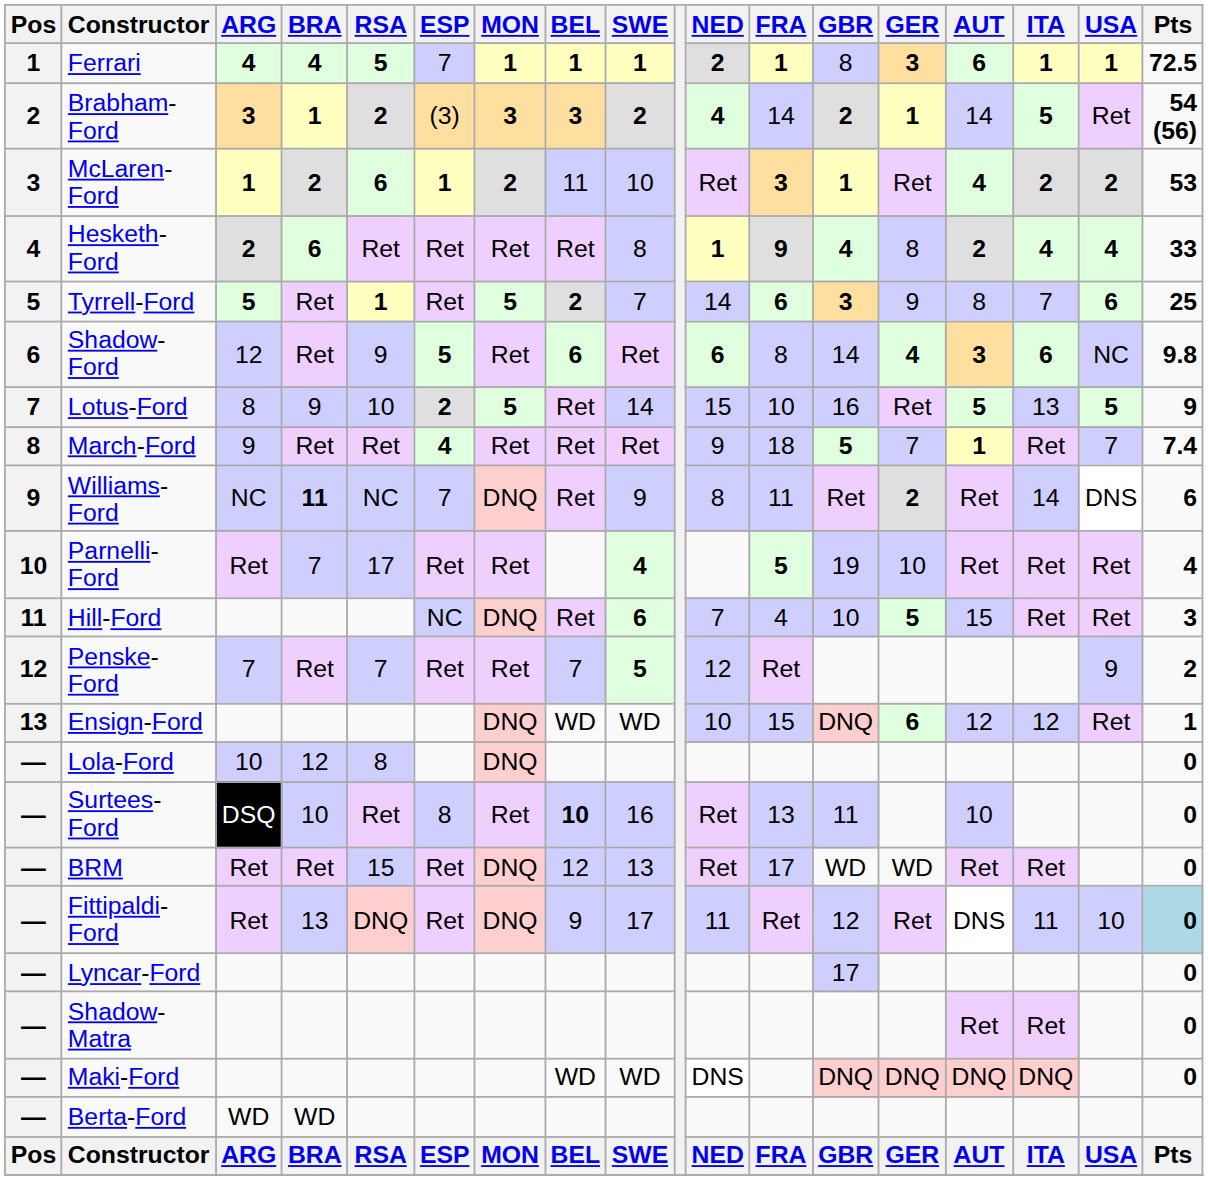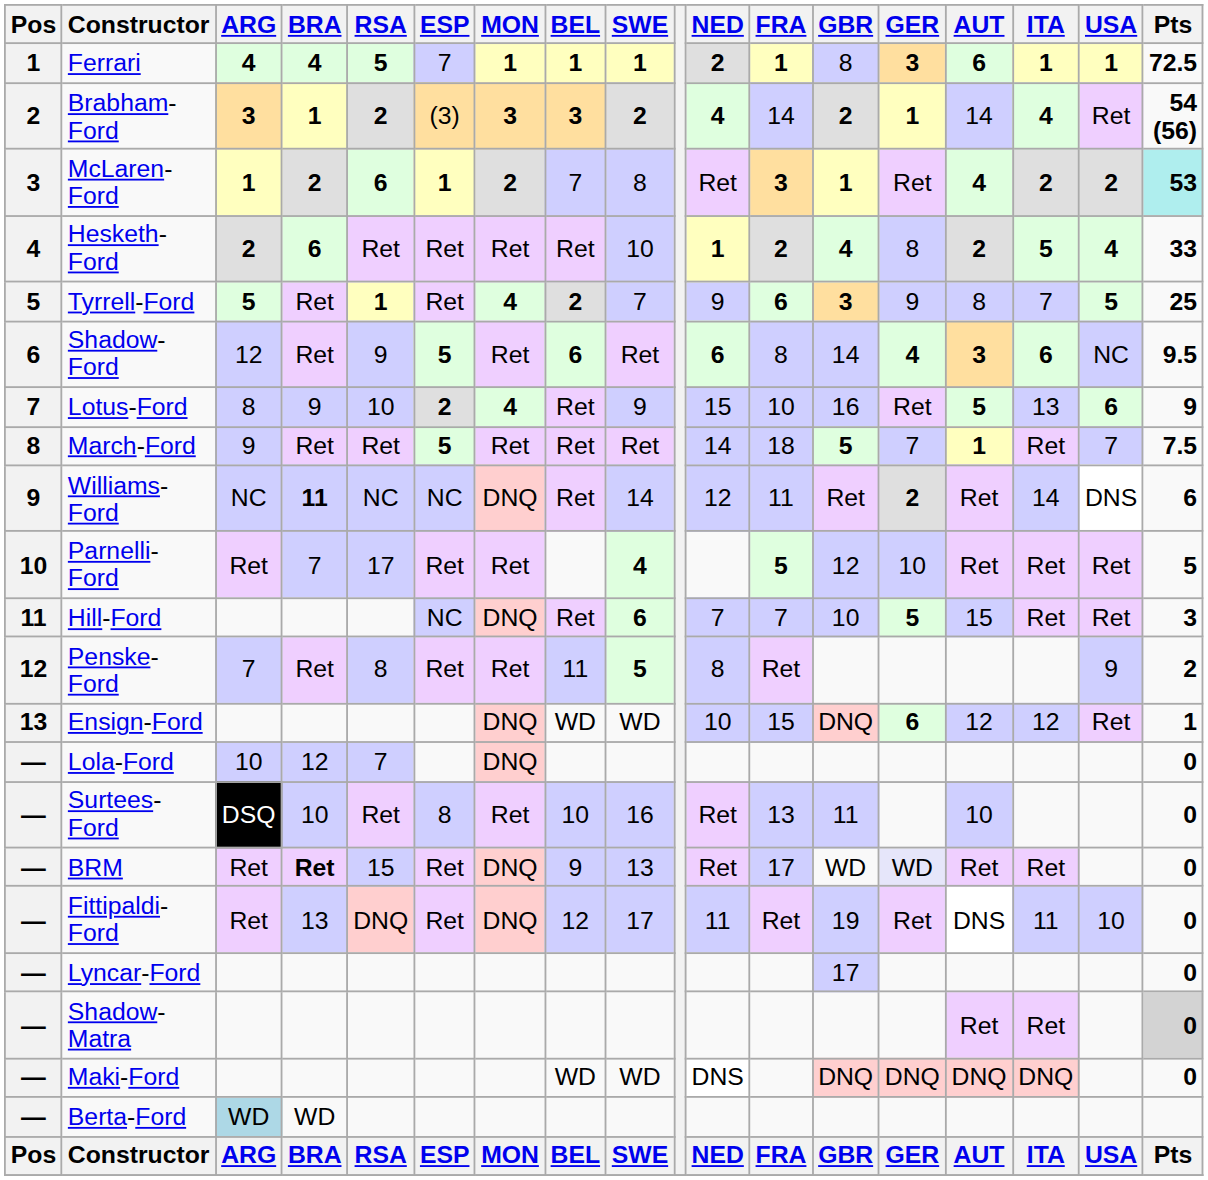 <table class="wikitable" style="font-size: 85%; text-align:center;">
 <tr valign="top">
 <th valign="middle">Pos</th>
 <th valign="middle">Constructor</th>
 <th><a href='#'>ARG</a><br></th>
 <th><a href='#'>BRA</a><br></th>
 <th><a href='#'>RSA</a><br></th>
 <th><a href='#'>ESP</a><br></th>
 <th><a href='#'>MON</a><br></th>
 <th><a href='#'>BEL</a><br></th>
 <th><a href='#'>SWE</a><br></th>
 <th rowspan="23"></th>
 <th><a href='#'>NED</a><br></th>
 <th><a href='#'>FRA</a><br></th>
 <th><a href='#'>GBR</a><br></th>
 <th><a href='#'>GER</a><br></th>
 <th><a href='#'>AUT</a><br></th>
 <th><a href='#'>ITA</a><br></th>
 <th><a href='#'>USA</a><br></th>
 <th valign="middle">Pts</th>
 </tr>
 <tr>
 <th>1</th>
 <td align="left"> <a href='#'>Ferrari</a></td>
 <td style="background:#dfffdf;"><strong>4</strong></td>
 <td style="background:#dfffdf;"><strong>4</strong></td>
 <td style="background:#dfffdf;"><strong>5</strong></td>
 <td style="background:#cfcfff;">7</td>
 <td style="background:#ffffbf;"><strong>1</strong></td>
 <td style="background:#ffffbf;"><strong>1</strong></td>
 <td style="background:#ffffbf;"><strong>1</strong></td>
 <td style="background:#dfdfdf;"><strong>2</strong></td>
 <td style="background:#ffffbf;"><strong>1</strong></td>
 <td style="background:#cfcfff;">8</td>
 <td style="background:#ffdf9f;"><strong>3</strong></td>
 <td style="background:#dfffdf;"><strong>6</strong></td>
 <td style="background:#ffffbf;"><strong>1</strong></td>
 <td style="background:#ffffbf;"><strong>1</strong></td>
 <td align="right"><strong>72.5</strong></td>
 </tr>
 <tr>
 <th>2</th>
 <td align="left"> <a href='#'>Brabham</a>-<a href='#'>Ford</a></td>
 <td style="background:#ffdf9f;"><strong>3</strong></td>
 <td style="background:#ffffbf;"><strong>1</strong></td>
 <td style="background:#dfdfdf;"><strong>2</strong></td>
 <td style="background:#ffdf9f;">(3)</td>
 <td style="background:#ffdf9f;"><strong>3</strong></td>
 <td style="background:#ffdf9f;"><strong>3</strong></td>
 <td style="background:#dfdfdf;"><strong>2</strong></td>
 <td style="background:#dfffdf;"><strong>4</strong></td>
 <td style="background:#cfcfff;">14</td>
 <td style="background:#dfdfdf;"><strong>2</strong></td>
 <td style="background:#ffffbf;"><strong>1</strong></td>
 <td style="background:#cfcfff;">14</td>
-<td style="background:#dfffdf;"><strong>5</strong></td>
+<td style="background:#dfffdf;"><strong>4</strong></td>
 <td style="background:#efcfff;">Ret</td>
 <td align="right"><strong>54 (56)</strong></td>
 </tr>
 <tr>
 <th>3</th>
 <td align="left"> <a href='#'>McLaren</a>-<a href='#'>Ford</a></td>
 <td style="background:#ffffbf;"><strong>1</strong></td>
 <td style="background:#dfdfdf;"><strong>2</strong></td>
 <td style="background:#dfffdf;"><strong>6</strong></td>
 <td style="background:#ffffbf;"><strong>1</strong></td>
 <td style="background:#dfdfdf;"><strong>2</strong></td>
-<td style="background:#cfcfff;">11</td>
-<td style="background:#cfcfff;">10</td>
+<td style="background:#cfcfff;">7</td>
+<td style="background:#cfcfff;">8</td>
 <td style="background:#efcfff;">Ret</td>
 <td style="background:#ffdf9f;"><strong>3</strong></td>
 <td style="background:#ffffbf;"><strong>1</strong></td>
 <td style="background:#efcfff;">Ret</td>
 <td style="background:#dfffdf;"><strong>4</strong></td>
 <td style="background:#dfdfdf;"><strong>2</strong></td>
 <td style="background:#dfdfdf;"><strong>2</strong></td>
-<td align="right"><strong>53</strong></td>
+<td align="right" style="background: paleturquoise;"><strong>53</strong></td>
 </tr>
 <tr>
 <th>4</th>
 <td align="left"> <a href='#'>Hesketh</a>-<a href='#'>Ford</a></td>
 <td style="background:#dfdfdf;"><strong>2</strong></td>
 <td style="background:#dfffdf;"><strong>6</strong></td>
 <td style="background:#efcfff;">Ret</td>
 <td style="background:#efcfff;">Ret</td>
 <td style="background:#efcfff;">Ret</td>
 <td style="background:#efcfff;">Ret</td>
-<td style="background:#cfcfff;">8</td>
+<td style="background:#cfcfff;">10</td>
 <td style="background:#ffffbf;"><strong>1</strong></td>
-<td style="background:#dfdfdf;"><strong>9</strong></td>
+<td style="background:#dfdfdf;"><strong>2</strong></td>
 <td style="background:#dfffdf;"><strong>4</strong></td>
 <td style="background:#cfcfff;">8</td>
 <td style="background:#dfdfdf;"><strong>2</strong></td>
-<td style="background:#dfffdf;"><strong>4</strong></td>
+<td style="background:#dfffdf;"><strong>5</strong></td>
 <td style="background:#dfffdf;"><strong>4</strong></td>
 <td align="right"><strong>33</strong></td>
 </tr>
 <tr>
 <th>5</th>
 <td align="left"> <a href='#'>Tyrrell</a>-<a href='#'>Ford</a></td>
 <td style="background:#dfffdf;"><strong>5</strong></td>
 <td style="background:#efcfff;">Ret</td>
 <td style="background:#ffffbf;"><strong>1</strong></td>
 <td style="background:#efcfff;">Ret</td>
-<td style="background:#dfffdf;"><strong>5</strong></td>
+<td style="background:#dfffdf;"><strong>4</strong></td>
 <td style="background:#dfdfdf;"><strong>2</strong></td>
 <td style="background:#cfcfff;">7</td>
-<td style="background:#cfcfff;">14</td>
+<td style="background:#cfcfff;">9</td>
 <td style="background:#dfffdf;"><strong>6</strong></td>
 <td style="background:#ffdf9f;"><strong>3</strong></td>
 <td style="background:#cfcfff;">9</td>
 <td style="background:#cfcfff;">8</td>
 <td style="background:#cfcfff;">7</td>
-<td style="background:#dfffdf;"><strong>6</strong></td>
+<td style="background:#dfffdf;"><strong>5</strong></td>
 <td align="right"><strong>25</strong></td>
 </tr>
 <tr>
 <th>6</th>
 <td align="left"> <a href='#'>Shadow</a>-<a href='#'>Ford</a></td>
 <td style="background:#cfcfff;">12</td>
 <td style="background:#efcfff;">Ret</td>
 <td style="background:#cfcfff;">9</td>
 <td style="background:#dfffdf;"><strong>5</strong></td>
 <td style="background:#efcfff;">Ret</td>
 <td style="background:#dfffdf;"><strong>6</strong></td>
 <td style="background:#efcfff;">Ret</td>
 <td style="background:#dfffdf;"><strong>6</strong></td>
 <td style="background:#cfcfff;">8</td>
 <td style="background:#cfcfff;">14</td>
 <td style="background:#dfffdf;"><strong>4</strong></td>
 <td style="background:#ffdf9f;"><strong>3</strong></td>
 <td style="background:#dfffdf;"><strong>6</strong></td>
 <td style="background:#cfcfff;">NC</td>
-<td align="right"><strong>9.8</strong></td>
+<td align="right"><strong>9.5</strong></td>
 </tr>
 <tr>
 <th>7</th>
 <td align="left"> <a href='#'>Lotus</a>-<a href='#'>Ford</a></td>
 <td style="background:#cfcfff;">8</td>
 <td style="background:#cfcfff;">9</td>
 <td style="background:#cfcfff;">10</td>
 <td style="background:#dfdfdf;"><strong>2</strong></td>
-<td style="background:#dfffdf;"><strong>5</strong></td>
+<td style="background:#dfffdf;"><strong>4</strong></td>
 <td style="background:#efcfff;">Ret</td>
-<td style="background:#cfcfff;">14</td>
+<td style="background:#cfcfff;">9</td>
 <td style="background:#cfcfff;">15</td>
 <td style="background:#cfcfff;">10</td>
 <td style="background:#cfcfff;">16</td>
 <td style="background:#efcfff;">Ret</td>
 <td style="background:#dfffdf;"><strong>5</strong></td>
 <td style="background:#cfcfff;">13</td>
-<td style="background:#dfffdf;"><strong>5</strong></td>
+<td style="background:#dfffdf;"><strong>6</strong></td>
 <td align="right"><strong>9</strong></td>
 </tr>
 <tr>
 <th>8</th>
 <td align="left"> <a href='#'>March</a>-<a href='#'>Ford</a></td>
 <td style="background:#cfcfff;">9</td>
 <td style="background:#efcfff;">Ret</td>
 <td style="background:#efcfff;">Ret</td>
-<td style="background:#dfffdf;"><strong>4</strong></td>
+<td style="background:#dfffdf;"><strong>5</strong></td>
 <td style="background:#efcfff;">Ret</td>
 <td style="background:#efcfff;">Ret</td>
 <td style="background:#efcfff;">Ret</td>
-<td style="background:#cfcfff;">9</td>
+<td style="background:#cfcfff;">14</td>
 <td style="background:#cfcfff;">18</td>
 <td style="background:#dfffdf;"><strong>5</strong></td>
 <td style="background:#cfcfff;">7</td>
 <td style="background:#ffffbf;"><strong>1</strong></td>
 <td style="background:#efcfff;">Ret</td>
 <td style="background:#cfcfff;">7</td>
-<td align="right"><strong>7.4</strong></td>
+<td align="right"><strong>7.5</strong></td>
 </tr>
 <tr>
 <th>9</th>
 <td align="left"> <a href='#'>Williams</a>-<a href='#'>Ford</a></td>
 <td style="background:#cfcfff;">NC</td>
 <td style="background:#cfcfff;"><strong>11</strong></td>
 <td style="background:#cfcfff;">NC</td>
-<td style="background:#cfcfff;">7</td>
+<td style="background:#cfcfff;">NC</td>
 <td style="background:#ffcfcf;">DNQ</td>
 <td style="background:#efcfff;">Ret</td>
-<td style="background:#cfcfff;">9</td>
-<td style="background:#cfcfff;">8</td>
+<td style="background:#cfcfff;">14</td>
+<td style="background:#cfcfff;">12</td>
 <td style="background:#cfcfff;">11</td>
 <td style="background:#efcfff;">Ret</td>
 <td style="background:#dfdfdf;"><strong>2</strong></td>
 <td style="background:#efcfff;">Ret</td>
 <td style="background:#cfcfff;">14</td>
 <td style="background:#ffffff;">DNS</td>
 <td align="right"><strong>6</strong></td>
 </tr>
 <tr>
 <th>10</th>
 <td align="left"> <a href='#'>Parnelli</a>-<a href='#'>Ford</a></td>
 <td style="background:#efcfff;">Ret</td>
 <td style="background:#cfcfff;">7</td>
 <td style="background:#cfcfff;">17</td>
 <td style="background:#efcfff;">Ret</td>
 <td style="background:#efcfff;">Ret</td>
 <td></td>
 <td style="background:#dfffdf;"><strong>4</strong></td>
 <td></td>
 <td style="background:#dfffdf;"><strong>5</strong></td>
-<td style="background:#cfcfff;">19</td>
+<td style="background:#cfcfff;">12</td>
 <td style="background:#cfcfff;">10</td>
 <td style="background:#efcfff;">Ret</td>
 <td style="background:#efcfff;">Ret</td>
 <td style="background:#efcfff;">Ret</td>
-<td align="right"><strong>4</strong></td>
+<td align="right"><strong>5</strong></td>
 </tr>
 <tr>
 <th>11</th>
 <td align="left"> <a href='#'>Hill</a>-<a href='#'>Ford</a></td>
 <td></td>
 <td></td>
 <td></td>
 <td style="background:#cfcfff;">NC</td>
 <td style="background:#ffcfcf;">DNQ</td>
 <td style="background:#efcfff;">Ret</td>
 <td style="background:#dfffdf;"><strong>6</strong></td>
 <td style="background:#cfcfff;">7</td>
-<td style="background:#cfcfff;">4</td>
+<td style="background:#cfcfff;">7</td>
 <td style="background:#cfcfff;">10</td>
 <td style="background:#dfffdf;"><strong>5</strong></td>
 <td style="background:#cfcfff;">15</td>
 <td style="background:#efcfff;">Ret</td>
 <td style="background:#efcfff;">Ret</td>
 <td align="right"><strong>3</strong></td>
 </tr>
 <tr>
 <th>12</th>
 <td align="left"> <a href='#'>Penske</a>-<a href='#'>Ford</a></td>
 <td style="background:#cfcfff;">7</td>
 <td style="background:#efcfff;">Ret</td>
-<td style="background:#cfcfff;">7</td>
+<td style="background:#cfcfff;">8</td>
 <td style="background:#efcfff;">Ret</td>
 <td style="background:#efcfff;">Ret</td>
-<td style="background:#cfcfff;">7</td>
+<td style="background:#cfcfff;">11</td>
 <td style="background:#dfffdf;"><strong>5</strong></td>
-<td style="background:#cfcfff;">12</td>
+<td style="background:#cfcfff;">8</td>
 <td style="background:#efcfff;">Ret</td>
 <td></td>
 <td></td>
 <td></td>
 <td></td>
 <td style="background:#cfcfff;">9</td>
 <td align="right"><strong>2</strong></td>
 </tr>
 <tr>
 <th>13</th>
 <td align="left"> <a href='#'>Ensign</a>-<a href='#'>Ford</a></td>
 <td></td>
 <td></td>
 <td></td>
 <td></td>
 <td style="background:#ffcfcf;">DNQ</td>
 <td>WD</td>
 <td>WD</td>
 <td style="background:#cfcfff;">10</td>
 <td style="background:#cfcfff;">15</td>
 <td style="background:#ffcfcf;">DNQ</td>
 <td style="background:#dfffdf;"><strong>6</strong></td>
 <td style="background:#cfcfff;">12</td>
 <td style="background:#cfcfff;">12</td>
 <td style="background:#efcfff;">Ret</td>
 <td align="right"><strong>1</strong></td>
 </tr>
 <tr>
 <th>—</th>
 <td align="left"> <a href='#'>Lola</a>-<a href='#'>Ford</a></td>
 <td style="background:#cfcfff;">10</td>
 <td style="background:#cfcfff;">12</td>
-<td style="background:#cfcfff;">8</td>
+<td style="background:#cfcfff;">7</td>
 <td></td>
 <td style="background:#ffcfcf;">DNQ</td>
 <td></td>
 <td></td>
 <td></td>
 <td></td>
 <td></td>
 <td></td>
 <td></td>
 <td></td>
 <td></td>
 <td align="right"><strong>0</strong></td>
 </tr>
 <tr>
 <th>—</th>
 <td align="left"> <a href='#'>Surtees</a>-<a href='#'>Ford</a></td>
 <td style="background:#000000; color:white">DSQ</td>
 <td style="background:#cfcfff;">10</td>
 <td style="background:#efcfff;">Ret</td>
 <td style="background:#cfcfff;">8</td>
 <td style="background:#efcfff;">Ret</td>
-<td style="background:#cfcfff;"><strong>10</strong></td>
+<td style="background:#cfcfff;">10</td>
 <td style="background:#cfcfff;">16</td>
 <td style="background:#efcfff;">Ret</td>
 <td style="background:#cfcfff;">13</td>
 <td style="background:#cfcfff;">11</td>
 <td></td>
 <td style="background:#cfcfff;">10</td>
 <td></td>
 <td></td>
 <td align="right"><strong>0</strong></td>
 </tr>
 <tr>
 <th>—</th>
 <td align="left"> <a href='#'>BRM</a></td>
 <td style="background:#efcfff;">Ret</td>
-<td style="background:#efcfff;">Ret</td>
+<td style="background:#efcfff;"><strong>Ret</strong></td>
 <td style="background:#cfcfff;">15</td>
 <td style="background:#efcfff;">Ret</td>
 <td style="background:#ffcfcf;">DNQ</td>
-<td style="background:#cfcfff;">12</td>
+<td style="background:#cfcfff;">9</td>
 <td style="background:#cfcfff;">13</td>
 <td style="background:#efcfff;">Ret</td>
 <td style="background:#cfcfff;">17</td>
 <td>WD</td>
-<td>WD</td>
+<td style="background: lavender;">WD</td>
 <td style="background:#efcfff;">Ret</td>
 <td style="background:#efcfff;">Ret</td>
 <td></td>
 <td align="right"><strong>0</strong></td>
 </tr>
 <tr>
 <th>—</th>
 <td align="left"> <a href='#'>Fittipaldi</a>-<a href='#'>Ford</a></td>
 <td style="background:#efcfff;">Ret</td>
 <td style="background:#cfcfff;">13</td>
 <td style="background:#ffcfcf;">DNQ</td>
 <td style="background:#efcfff;">Ret</td>
 <td style="background:#ffcfcf;">DNQ</td>
-<td style="background:#cfcfff;">9</td>
+<td style="background:#cfcfff;">12</td>
 <td style="background:#cfcfff;">17</td>
 <td style="background:#cfcfff;">11</td>
 <td style="background:#efcfff;">Ret</td>
-<td style="background:#cfcfff;">12</td>
+<td style="background:#cfcfff;">19</td>
 <td style="background:#efcfff;">Ret</td>
 <td style="background:#ffffff;">DNS</td>
 <td style="background:#cfcfff;">11</td>
 <td style="background:#cfcfff;">10</td>
-<td align="right" style="background: lightblue;"><strong>0</strong></td>
+<td align="right"><strong>0</strong></td>
 </tr>
 <tr>
 <th>—</th>
 <td align="left"> <a href='#'>Lyncar</a>-<a href='#'>Ford</a></td>
 <td></td>
 <td></td>
 <td></td>
 <td></td>
 <td></td>
 <td></td>
 <td></td>
 <td></td>
 <td></td>
 <td style="background:#cfcfff;">17</td>
 <td></td>
 <td></td>
 <td></td>
 <td></td>
 <td align="right"><strong>0</strong></td>
 </tr>
 <tr>
 <th>—</th>
 <td align="left"> <a href='#'>Shadow</a>-<a href='#'>Matra</a></td>
 <td></td>
 <td></td>
 <td></td>
 <td></td>
 <td></td>
 <td></td>
 <td></td>
 <td></td>
 <td></td>
 <td></td>
 <td></td>
 <td style="background:#efcfff;">Ret</td>
 <td style="background:#efcfff;">Ret</td>
 <td></td>
-<td align="right"><strong>0</strong></td>
+<td align="right" style="background: lightgrey;"><strong>0</strong></td>
 </tr>
 <tr>
 <th>—</th>
 <td align="left"> <a href='#'>Maki</a>-<a href='#'>Ford</a></td>
 <td></td>
 <td></td>
 <td></td>
 <td></td>
 <td></td>
 <td>WD</td>
 <td>WD</td>
 <td style="background:#ffffff;">DNS</td>
 <td></td>
 <td style="background:#ffcfcf;">DNQ</td>
 <td style="background:#ffcfcf;">DNQ</td>
 <td style="background:#ffcfcf;">DNQ</td>
 <td style="background:#ffcfcf;">DNQ</td>
 <td></td>
 <td align="right"><strong>0</strong></td>
 </tr>
 <tr>
 <th>—</th>
 <td align="left"> <a href='#'>Berta</a>-<a href='#'>Ford</a></td>
-<td>WD</td>
+<td style="background: lightblue;">WD</td>
 <td>WD</td>
 <td></td>
 <td></td>
 <td></td>
 <td></td>
 <td></td>
 <td></td>
 <td></td>
 <td></td>
 <td></td>
 <td></td>
 <td></td>
 <td></td>
 <td align="right"></td>
 </tr>
 <tr valign="top">
 <th valign="middle">Pos</th>
 <th valign="middle">Constructor</th>
 <th><a href='#'>ARG</a><br></th>
 <th><a href='#'>BRA</a><br></th>
 <th><a href='#'>RSA</a><br></th>
 <th><a href='#'>ESP</a><br></th>
 <th><a href='#'>MON</a><br></th>
 <th><a href='#'>BEL</a><br></th>
 <th><a href='#'>SWE</a><br></th>
 <th><a href='#'>NED</a><br></th>
 <th><a href='#'>FRA</a><br></th>
 <th><a href='#'>GBR</a><br></th>
 <th><a href='#'>GER</a><br></th>
 <th><a href='#'>AUT</a><br></th>
 <th><a href='#'>ITA</a><br></th>
 <th><a href='#'>USA</a><br></th>
 <th valign="middle">Pts</th>
 </tr>
 <tr>
 </tr>
 </table>
